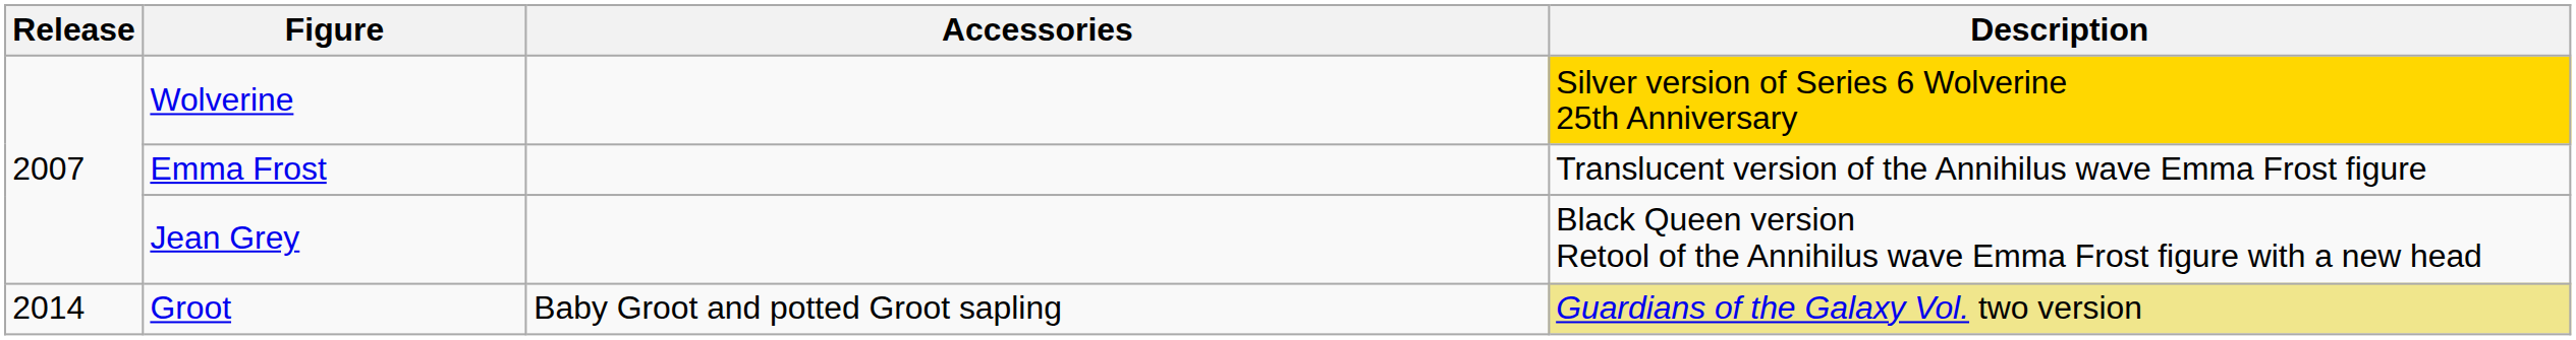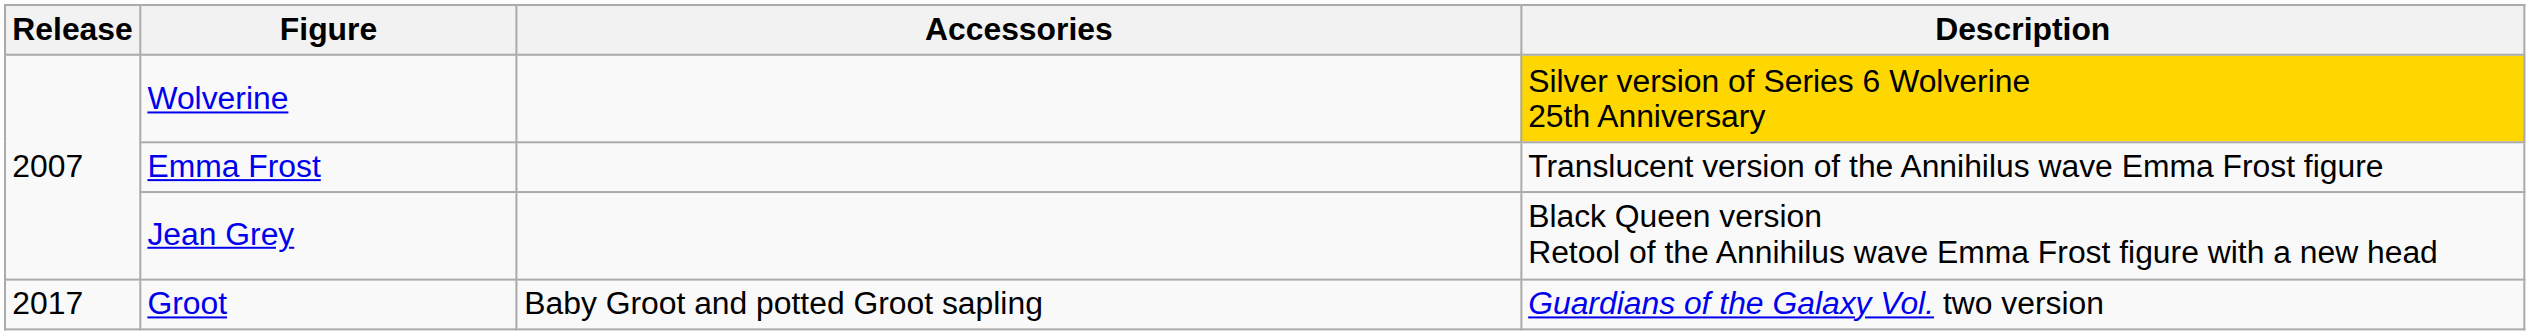 <table class="wikitable" style="width:80%;">
 <tr>
 <th width=5%>Release</th>
 <th width=15%>Figure</th>
 <th width=40%>Accessories</th>
 <th width=40%>Description</th>
 </tr>
 <tr>
 <td rowspan=3>2007</td>
 <td><a href='#'>Wolverine</a></td>
 <td></td>
 <td style="background: gold;">Silver version of Series 6 Wolverine<br>25th Anniversary</td>
 </tr>
 <tr>
 <td><a href='#'>Emma Frost</a></td>
 <td></td>
 <td>Translucent version of the Annihilus wave Emma Frost figure</td>
 </tr>
 <tr>
 <td><a href='#'>Jean Grey</a></td>
 <td></td>
 <td>Black Queen version<br>Retool of the Annihilus wave Emma Frost figure with a new head</td>
 </tr>
 <tr>
-<td>2014</td>
+<td>2017</td>
 <td><a href='#'>Groot</a></td>
 <td>Baby Groot and potted Groot sapling</td>
-<td style="background: khaki;"><em><a href='#'>Guardians of the Galaxy Vol.</a></em> two version</td>
+<td><em><a href='#'>Guardians of the Galaxy Vol.</a></em> two version</td>
 </tr>
 </table>
